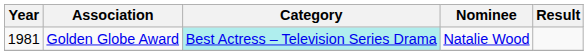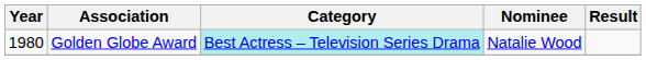 <table class="wikitable sortable">
 <tr>
 <th>Year</th>
 <th>Association</th>
 <th>Category</th>
 <th>Nominee</th>
 <th>Result</th>
 </tr>
 <tr>
-<td>1981</td>
+<td>1980</td>
 <td><a href='#'>Golden Globe Award</a></td>
 <td style="background: paleturquoise;"><a href='#'>Best Actress – Television Series Drama</a></td>
 <td><a href='#'>Natalie Wood</a></td>
 <td></td>
 </tr>
 <tr>
 </tr>
 </table>
